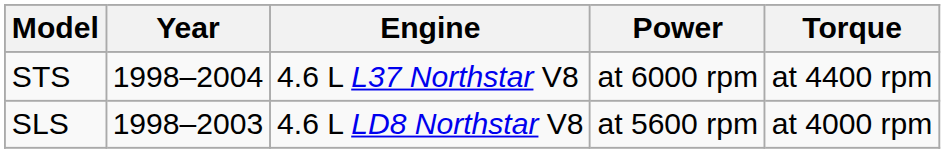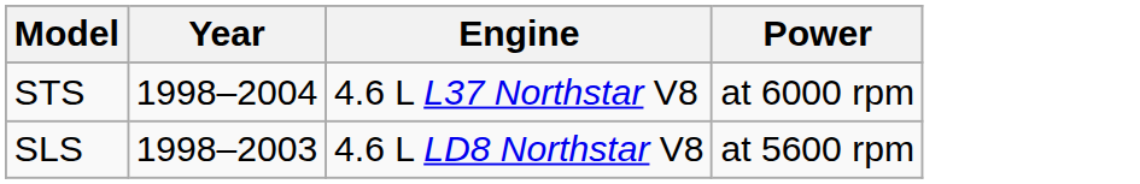 <table class=wikitable>
 <tr>
 <th>Model</th>
 <th>Year</th>
 <th>Engine</th>
 <th>Power</th>
-<th>Torque</th>
 </tr>
 <tr>
 <td>STS</td>
 <td>1998–2004</td>
 <td>4.6 L <em><a href='#'>L37 Northstar</a></em> V8</td>
 <td> at 6000 rpm</td>
-<td> at 4400 rpm</td>
 </tr>
 <tr>
 <td>SLS</td>
 <td>1998–2003</td>
 <td>4.6 L <em><a href='#'>LD8 Northstar</a></em> V8</td>
 <td> at 5600 rpm</td>
-<td> at 4000 rpm</td>
 </tr>
 </table>
